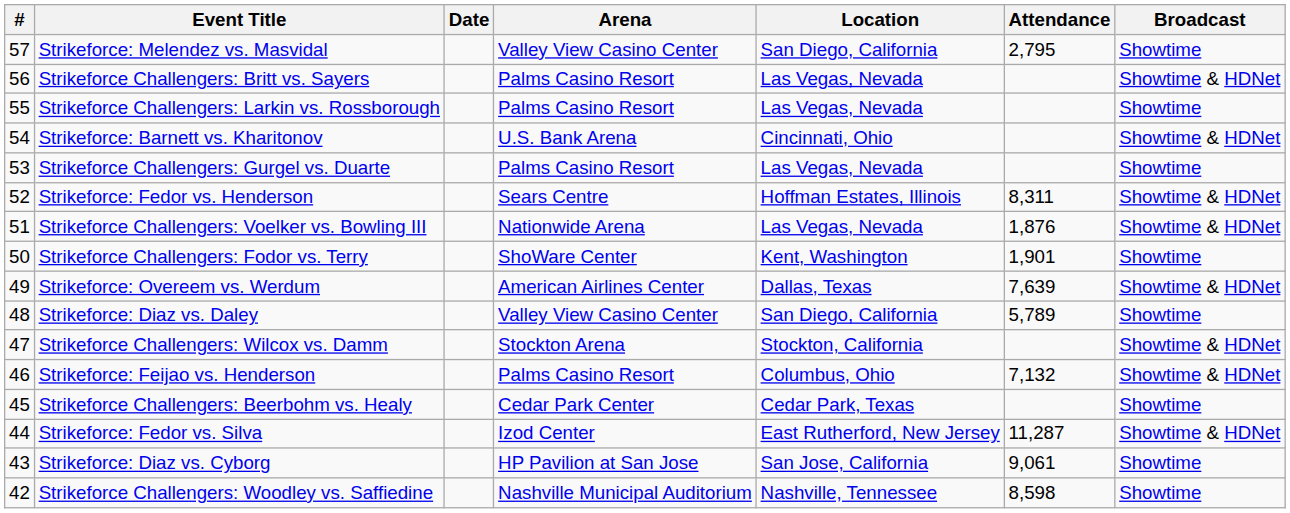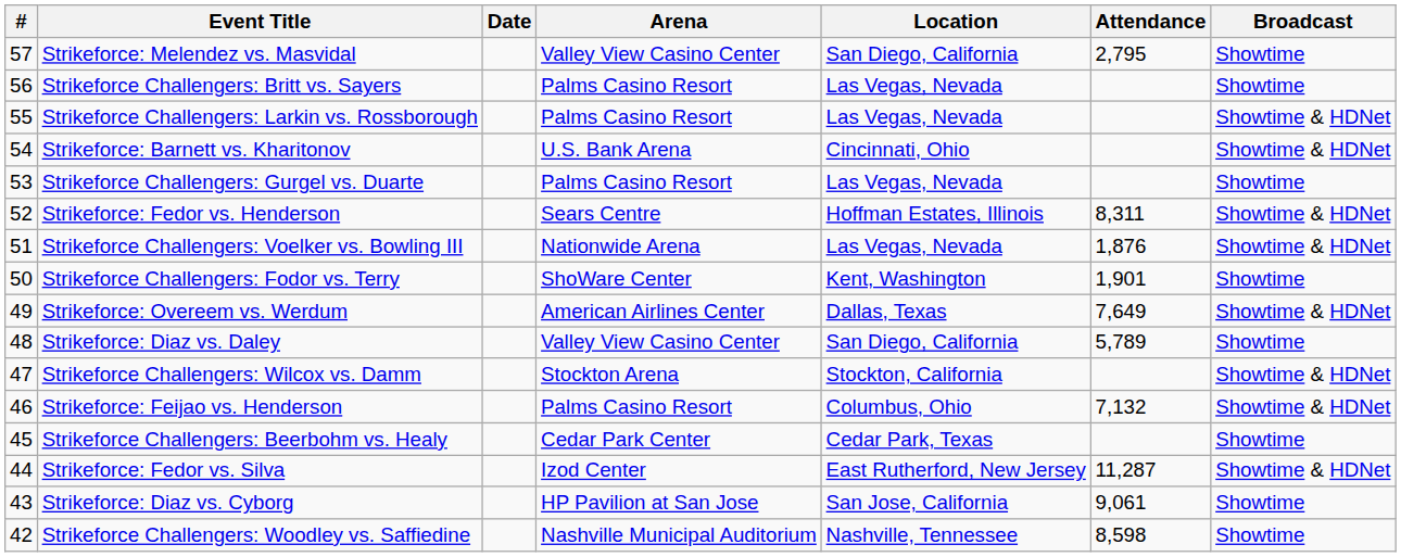 <table class="sortable wikitable succession-box" style="font-size:90%;">
 <tr>
 <th scope="col">#</th>
 <th scope="col">Event Title</th>
 <th scope="col">Date</th>
 <th scope="col">Arena</th>
 <th scope="col">Location</th>
 <th scope="col">Attendance</th>
 <th scope="col">Broadcast</th>
 </tr>
 <tr>
 <td align=center>57</td>
 <td><a href='#'>Strikeforce: Melendez vs. Masvidal</a></td>
 <td></td>
 <td><a href='#'>Valley View Casino Center</a></td>
 <td><a href='#'>San Diego, California</a></td>
 <td>2,795</td>
 <td><a href='#'>Showtime</a></td>
 </tr>
 <tr>
 <td align=center>56</td>
 <td><a href='#'>Strikeforce Challengers: Britt vs. Sayers</a></td>
 <td></td>
 <td><a href='#'>Palms Casino Resort</a></td>
 <td><a href='#'>Las Vegas, Nevada</a></td>
 <td></td>
-<td><a href='#'>Showtime</a> & <a href='#'>HDNet</a></td>
+<td><a href='#'>Showtime</a></td>
 </tr>
 <tr>
 <td align=center>55</td>
 <td><a href='#'>Strikeforce Challengers: Larkin vs. Rossborough</a></td>
 <td></td>
 <td><a href='#'>Palms Casino Resort</a></td>
 <td><a href='#'>Las Vegas, Nevada</a></td>
 <td></td>
-<td><a href='#'>Showtime</a></td>
+<td><a href='#'>Showtime</a> & <a href='#'>HDNet</a></td>
 </tr>
 <tr>
 <td align=center>54</td>
 <td><a href='#'>Strikeforce: Barnett vs. Kharitonov</a></td>
 <td></td>
 <td><a href='#'>U.S. Bank Arena</a></td>
 <td><a href='#'>Cincinnati, Ohio</a></td>
 <td></td>
 <td><a href='#'>Showtime</a> & <a href='#'>HDNet</a></td>
 </tr>
 <tr>
 <td align=center>53</td>
 <td><a href='#'>Strikeforce Challengers: Gurgel vs. Duarte</a></td>
 <td></td>
 <td><a href='#'>Palms Casino Resort</a></td>
 <td><a href='#'>Las Vegas, Nevada</a></td>
 <td></td>
 <td><a href='#'>Showtime</a></td>
 </tr>
 <tr>
 <td align=center>52</td>
 <td><a href='#'>Strikeforce: Fedor vs. Henderson</a></td>
 <td></td>
 <td><a href='#'>Sears Centre</a></td>
 <td><a href='#'>Hoffman Estates, Illinois</a></td>
 <td>8,311</td>
 <td><a href='#'>Showtime</a> & <a href='#'>HDNet</a></td>
 </tr>
 <tr>
 <td align=center>51</td>
 <td><a href='#'>Strikeforce Challengers: Voelker vs. Bowling III</a></td>
 <td></td>
 <td><a href='#'>Nationwide Arena</a></td>
 <td><a href='#'>Las Vegas, Nevada</a></td>
 <td>1,876</td>
 <td><a href='#'>Showtime</a> & <a href='#'>HDNet</a></td>
 </tr>
 <tr>
 <td align=center>50</td>
 <td><a href='#'>Strikeforce Challengers: Fodor vs. Terry</a></td>
 <td></td>
 <td><a href='#'>ShoWare Center</a></td>
 <td><a href='#'>Kent, Washington</a></td>
 <td>1,901</td>
 <td><a href='#'>Showtime</a></td>
 </tr>
 <tr>
 <td align=center>49</td>
 <td><a href='#'>Strikeforce: Overeem vs. Werdum</a></td>
 <td></td>
 <td><a href='#'>American Airlines Center</a></td>
 <td><a href='#'>Dallas, Texas</a></td>
-<td>7,639</td>
+<td>7,649</td>
 <td><a href='#'>Showtime</a> & <a href='#'>HDNet</a></td>
 </tr>
 <tr>
 <td align=center>48</td>
 <td><a href='#'>Strikeforce: Diaz vs. Daley</a></td>
 <td></td>
 <td><a href='#'>Valley View Casino Center</a></td>
 <td><a href='#'>San Diego, California</a></td>
 <td>5,789</td>
 <td><a href='#'>Showtime</a></td>
 </tr>
 <tr>
 <td align=center>47</td>
 <td><a href='#'>Strikeforce Challengers: Wilcox vs. Damm</a></td>
 <td></td>
 <td><a href='#'>Stockton Arena</a></td>
 <td><a href='#'>Stockton, California</a></td>
 <td></td>
 <td><a href='#'>Showtime</a> & <a href='#'>HDNet</a></td>
 </tr>
 <tr>
 <td align=center>46</td>
 <td><a href='#'>Strikeforce: Feijao vs. Henderson</a></td>
 <td></td>
 <td><a href='#'>Palms Casino Resort</a></td>
 <td><a href='#'>Columbus, Ohio</a></td>
 <td>7,132</td>
 <td><a href='#'>Showtime</a> & <a href='#'>HDNet</a></td>
 </tr>
 <tr>
 <td align=center>45</td>
 <td><a href='#'>Strikeforce Challengers: Beerbohm vs. Healy</a></td>
 <td></td>
 <td><a href='#'>Cedar Park Center</a></td>
 <td><a href='#'>Cedar Park, Texas</a></td>
 <td></td>
 <td><a href='#'>Showtime</a></td>
 </tr>
 <tr>
 <td align=center>44</td>
 <td><a href='#'>Strikeforce: Fedor vs. Silva</a></td>
 <td></td>
 <td><a href='#'>Izod Center</a></td>
 <td><a href='#'>East Rutherford, New Jersey</a></td>
 <td>11,287</td>
 <td><a href='#'>Showtime</a> & <a href='#'>HDNet</a></td>
 </tr>
 <tr>
 <td align=center>43</td>
 <td><a href='#'>Strikeforce: Diaz vs. Cyborg</a></td>
 <td></td>
 <td><a href='#'>HP Pavilion at San Jose</a></td>
 <td><a href='#'>San Jose, California</a></td>
 <td>9,061</td>
 <td><a href='#'>Showtime</a></td>
 </tr>
 <tr>
 <td align=center>42</td>
 <td><a href='#'>Strikeforce Challengers: Woodley vs. Saffiedine</a></td>
 <td></td>
 <td><a href='#'>Nashville Municipal Auditorium</a></td>
 <td><a href='#'>Nashville, Tennessee</a></td>
 <td>8,598</td>
 <td><a href='#'>Showtime</a></td>
 </tr>
 </table>
